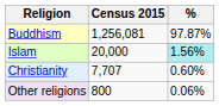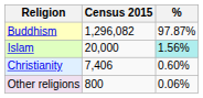 <table class="wikitable">
 <tr>
 <th>Religion</th>
 <th>Census 2015</th>
 <th>%</th>
 </tr>
 <tr>
 <td style="background:#FFFFC0;"><a href='#'>Buddhism</a></td>
-<td>1,256,081</td>
+<td>1,296,082</td>
 <td>97.87%</td>
 </tr>
 <tr>
 <td style="background:#E0FFC0;"><a href='#'>Islam</a></td>
 <td>20,000</td>
 <td style="background: paleturquoise;">1.56%</td>
 </tr>
 <tr>
 <td style="background:#E0F0FF;"><a href='#'>Christianity</a></td>
-<td>7,707</td>
+<td>7,406</td>
 <td>0.60%</td>
 </tr>
 <tr>
 <td style="background:#F0E0F0;">Other religions</td>
 <td>800</td>
 <td>0.06%</td>
 </tr>
 </table>
